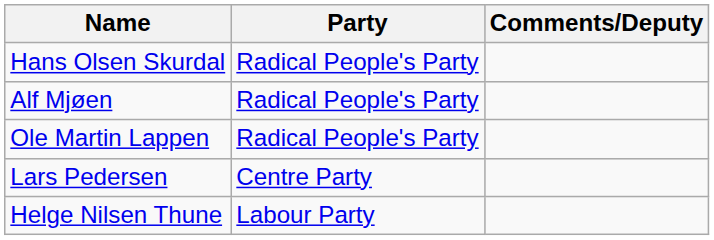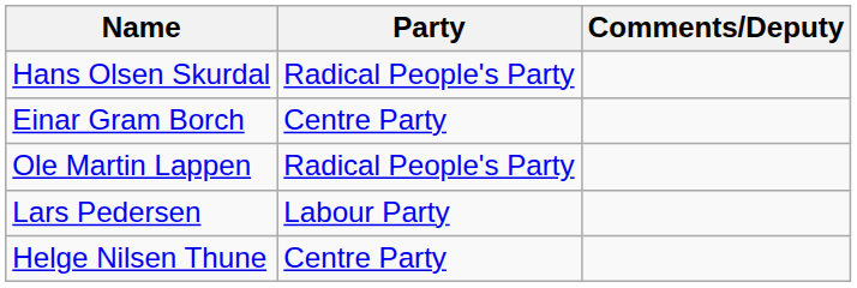 <table class="wikitable">
 <tr>
 <th>Name</th>
 <th>Party</th>
 <th>Comments/Deputy</th>
 </tr>
 <tr>
 <td><a href='#'>Hans Olsen Skurdal</a></td>
 <td><a href='#'> Radical People's Party</a></td>
 <td></td>
 </tr>
 <tr>
-<td><a href='#'>Alf Mjøen</a></td>
-<td><a href='#'> Radical People's Party</a></td>
+<td><a href='#'>Einar Gram Borch</a></td>
+<td><a href='#'>Centre Party</a></td>
 <td></td>
 </tr>
 <tr>
 <td><a href='#'>Ole Martin Lappen</a></td>
 <td><a href='#'> Radical People's Party</a></td>
 <td></td>
 </tr>
 <tr>
 <td><a href='#'>Lars Pedersen</a></td>
-<td><a href='#'>Centre Party</a></td>
+<td><a href='#'>Labour Party</a></td>
 <td></td>
 </tr>
 <tr>
 <td><a href='#'>Helge Nilsen Thune</a></td>
-<td><a href='#'>Labour Party</a></td>
+<td><a href='#'>Centre Party</a></td>
 <td></td>
 </tr>
 </table>
